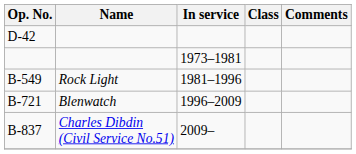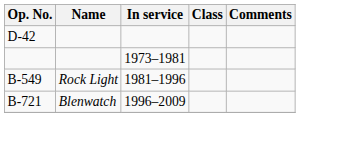 <table class="wikitable">
 <tr>
 <th>Op. No.</th>
 <th>Name</th>
 <th>In service</th>
 <th>Class</th>
 <th>Comments</th>
 </tr>
 <tr>
 <td>D-42</td>
 <td></td>
 <td></td>
 <td></td>
 <td></td>
 </tr>
 <tr>
 <td></td>
 <td></td>
 <td>1973–1981</td>
 <td></td>
 <td></td>
 </tr>
 <tr>
 <td>B-549</td>
 <td><em>Rock Light</em></td>
 <td>1981–1996</td>
 <td></td>
 <td></td>
 </tr>
 <tr>
 <td>B-721</td>
 <td><em>Blenwatch</em></td>
 <td>1996–2009</td>
 <td></td>
 <td></td>
 </tr>
 <tr>
-<td>B-837</td>
-<td><a href='#'><em>Charles Dibdin<br>(Civil Service No.51)</em></a></td>
-<td>2009–</td>
-<td></td>
-<td></td>
-</tr>
-<tr>
 </tr>
 </table>
